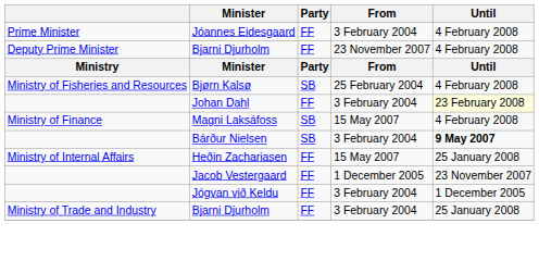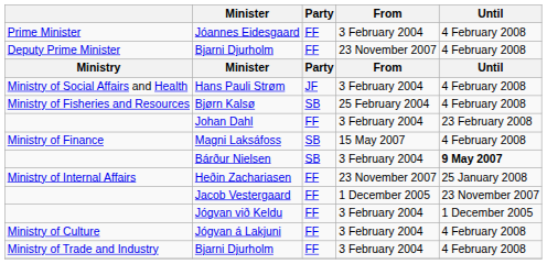 <table class="wikitable" align="center">
 <tr>
 <th></th>
 <th>Minister</th>
 <th>Party</th>
 <th>From</th>
 <th>Until</th>
 </tr>
 <tr>
 <td><a href='#'>Prime Minister</a></td>
 <td><a href='#'>Jóannes Eidesgaard</a></td>
 <td><a href='#'>FF</a></td>
 <td>3 February 2004</td>
 <td>4 February 2008</td>
 </tr>
 <tr>
 <td><a href='#'>Deputy Prime Minister</a></td>
 <td><a href='#'>Bjarni Djurholm</a></td>
 <td><a href='#'>FF</a></td>
 <td>23 November 2007</td>
 <td>4 February 2008</td>
 </tr>
 <tr>
 <th>Ministry</th>
 <th>Minister</th>
 <th>Party</th>
 <th>From</th>
 <th>Until</th>
 </tr>
 <tr>
+<td><a href='#'>Ministry of Social Affairs</a> and <a href='#'>Health</a></td>
+<td><a href='#'>Hans Pauli Strøm</a></td>
+<td><a href='#'>JF</a></td>
+<td>3 February 2004</td>
+<td>4 February 2008</td>
+</tr>
+<tr>
 <td><a href='#'>Ministry of Fisheries and Resources</a></td>
 <td><a href='#'>Bjørn Kalsø</a></td>
 <td><a href='#'>SB</a></td>
 <td>25 February 2004</td>
 <td>4 February 2008</td>
 </tr>
 <tr>
 <td></td>
 <td><a href='#'>Johan Dahl</a></td>
 <td><a href='#'>FF</a></td>
 <td>3 February 2004</td>
-<td style="background: lightyellow;">23 February 2008</td>
+<td>23 February 2008</td>
 </tr>
 <tr>
 <td><a href='#'>Ministry of Finance</a></td>
 <td><a href='#'>Magni Laksáfoss</a></td>
 <td><a href='#'>SB</a></td>
 <td>15 May 2007</td>
 <td>4 February 2008</td>
 </tr>
 <tr>
 <td></td>
 <td><a href='#'>Bárður Nielsen</a></td>
 <td><a href='#'>SB</a></td>
 <td>3 February 2004</td>
 <td><strong>9 May 2007</strong></td>
 </tr>
 <tr>
 <td><a href='#'>Ministry of Internal Affairs</a></td>
 <td><a href='#'>Heðin Zachariasen</a></td>
 <td><a href='#'>FF</a></td>
-<td>15 May 2007</td>
+<td>23 November 2007</td>
 <td>25 January 2008</td>
 </tr>
 <tr>
 <td></td>
 <td><a href='#'>Jacob Vestergaard</a></td>
 <td><a href='#'>FF</a></td>
 <td>1 December 2005</td>
 <td>23 November 2007</td>
 </tr>
 <tr>
 <td></td>
 <td><a href='#'>Jógvan við Keldu</a></td>
 <td><a href='#'>FF</a></td>
 <td>3 February 2004</td>
 <td>1 December 2005</td>
 </tr>
 <tr>
+<td><a href='#'>Ministry of Culture</a></td>
+<td><a href='#'>Jógvan á Lakjuni</a></td>
+<td><a href='#'>FF</a></td>
+<td>3 February 2004</td>
+<td>4 February 2008</td>
+</tr>
+<tr>
 <td><a href='#'>Ministry of Trade and Industry</a></td>
 <td><a href='#'>Bjarni Djurholm</a></td>
 <td><a href='#'>FF</a></td>
 <td>3 February 2004</td>
-<td>25 January 2008</td>
+<td>4 February 2008</td>
 </tr>
 <tr>
 </tr>
 </table>
